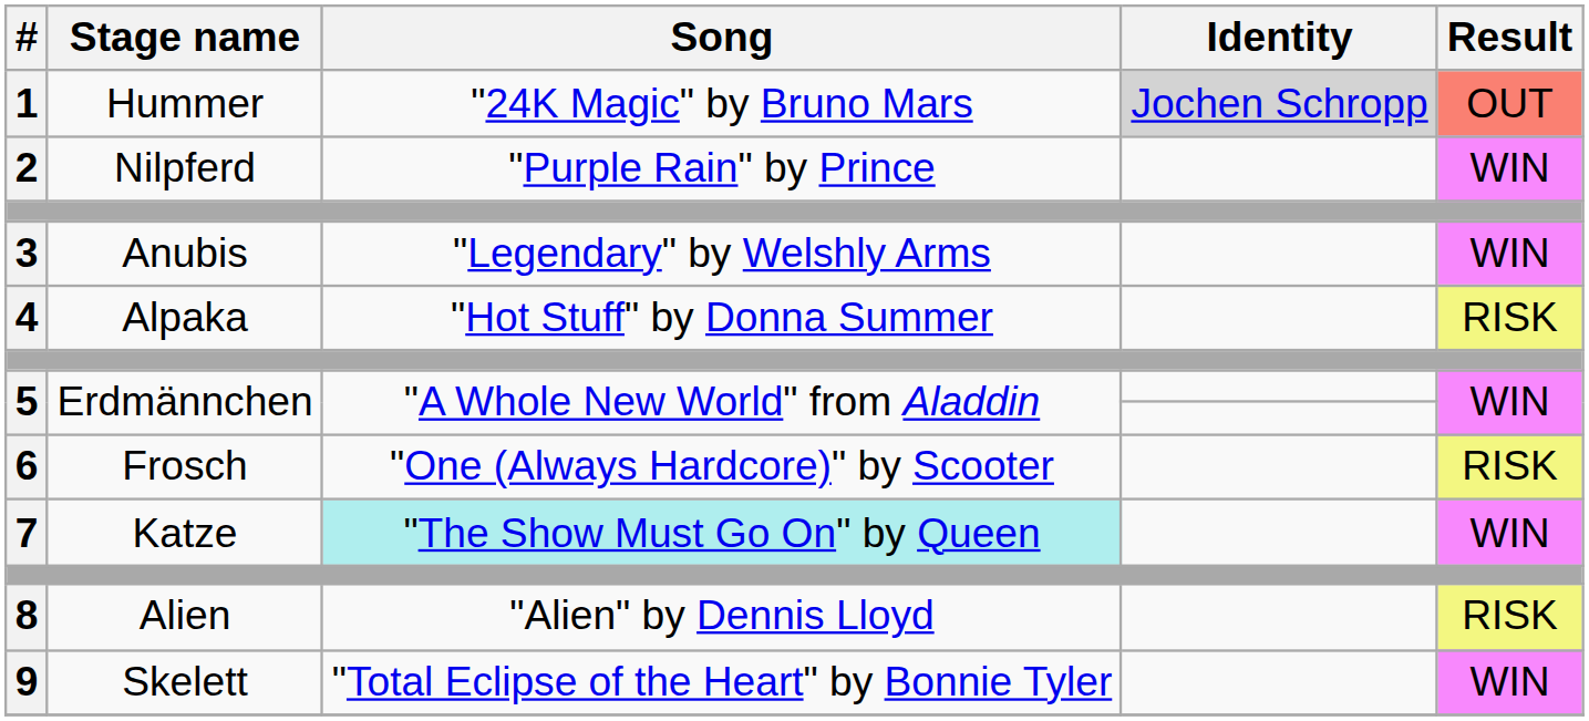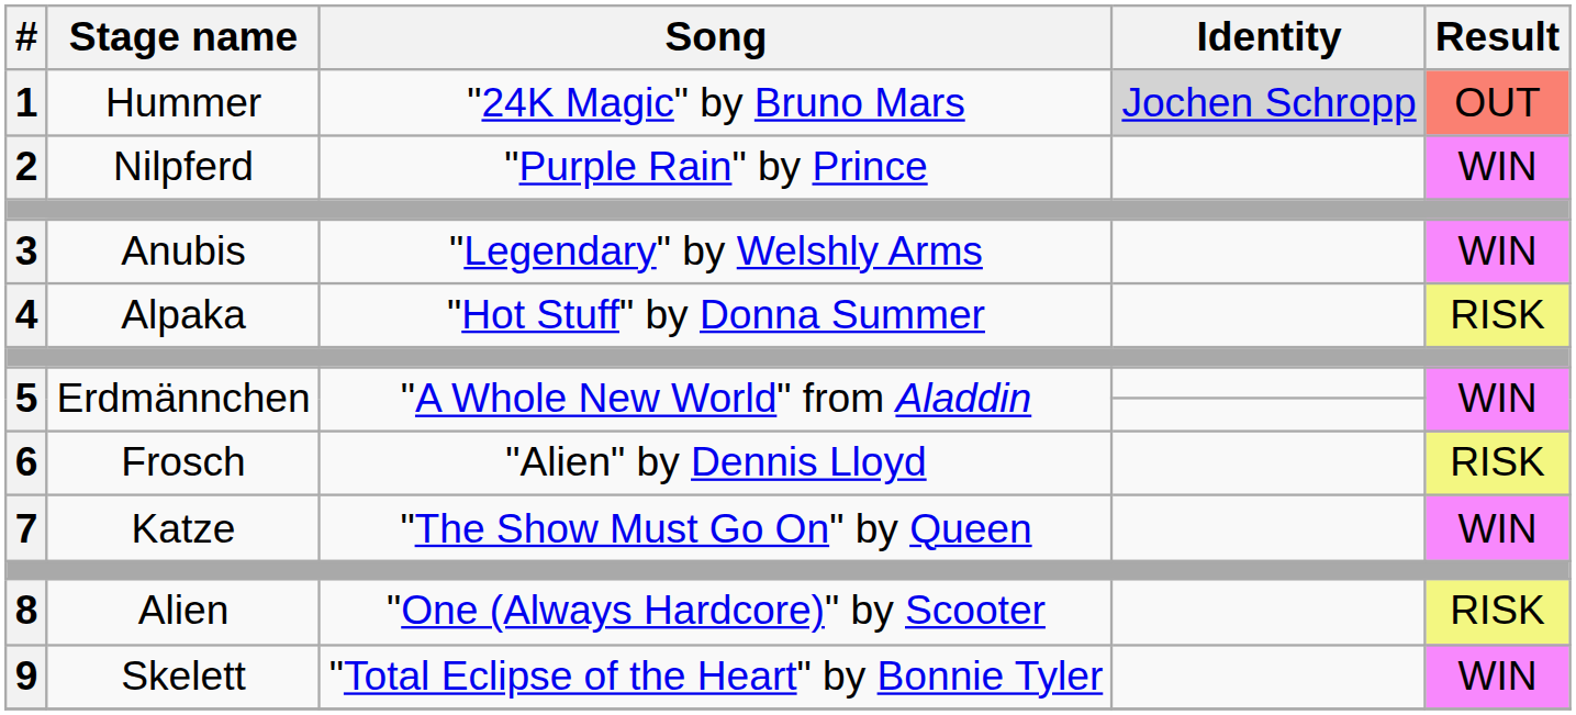 <table class="wikitable plainrowheaders" style="text-align: center;">
 <tr>
 <th>#</th>
 <th>Stage name</th>
 <th>Song</th>
 <th>Identity</th>
 <th>Result</th>
 </tr>
 <tr>
 <th>1</th>
 <td>Hummer</td>
 <td>"<a href='#'>24K Magic</a>" by <a href='#'>Bruno Mars</a></td>
 <td style="background: lightgrey;"><a href='#'>Jochen Schropp</a></td>
 <td bgcolor=salmon>OUT</td>
 </tr>
 <tr>
 <th>2</th>
 <td>Nilpferd</td>
 <td>"<a href='#'>Purple Rain</a>" by <a href='#'>Prince</a></td>
 <td></td>
 <td bgcolor=#F888FD>WIN</td>
 </tr>
 <tr>
 <td colspan="5" style="background:darkgray"></td>
 </tr>
 <tr>
 <th>3</th>
 <td>Anubis</td>
 <td>"<a href='#'>Legendary</a>" by <a href='#'>Welshly Arms</a></td>
 <td></td>
 <td bgcolor=#F888FD>WIN</td>
 </tr>
 <tr>
 <th>4</th>
 <td>Alpaka</td>
 <td>"<a href='#'>Hot Stuff</a>" by <a href='#'>Donna Summer</a></td>
 <td></td>
 <td bgcolor="#F3F781">RISK</td>
 </tr>
 <tr>
 <td colspan="5" style="background:darkgray"></td>
 </tr>
 <tr>
 <th rowspan="2">5</th>
 <td rowspan="2">Erdmännchen</td>
 <td rowspan="2">"<a href='#'>A Whole New World</a>" from <em><a href='#'>Aladdin</a></em></td>
 <td></td>
 <td rowspan="2" bgcolor=#F888FD>WIN</td>
 </tr>
 <tr>
 <td></td>
 </tr>
 <tr>
 <th>6</th>
 <td>Frosch</td>
-<td>"<a href='#'>One (Always Hardcore)</a>" by <a href='#'>Scooter</a></td>
+<td>"Alien" by <a href='#'>Dennis Lloyd</a></td>
 <td></td>
 <td bgcolor="#F3F781">RISK</td>
 </tr>
 <tr>
 <th>7</th>
 <td>Katze</td>
-<td style="background: paleturquoise;">"<a href='#'>The Show Must Go On</a>" by <a href='#'>Queen</a></td>
+<td>"<a href='#'>The Show Must Go On</a>" by <a href='#'>Queen</a></td>
 <td></td>
 <td bgcolor=#F888FD>WIN</td>
 </tr>
 <tr>
 <td colspan="5" style="background:darkgray"></td>
 </tr>
 <tr>
 <th>8</th>
 <td>Alien</td>
-<td>"Alien" by <a href='#'>Dennis Lloyd</a></td>
+<td>"<a href='#'>One (Always Hardcore)</a>" by <a href='#'>Scooter</a></td>
 <td></td>
 <td bgcolor="#F3F781">RISK</td>
 </tr>
 <tr>
 <th>9</th>
 <td>Skelett</td>
 <td>"<a href='#'>Total Eclipse of the Heart</a>" by <a href='#'>Bonnie Tyler</a></td>
 <td></td>
 <td bgcolor=#F888FD>WIN</td>
 </tr>
 <tr>
 </tr>
 </table>
